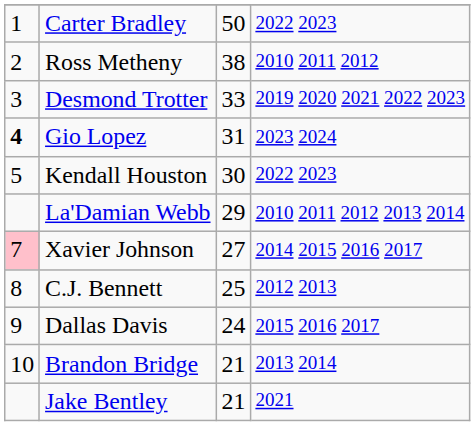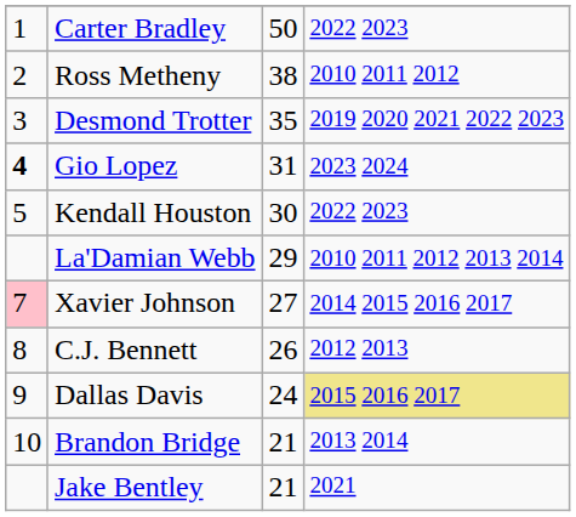 <table class="wikitable">
 <tr>
 </tr>
 <tr>
 <td>1</td>
 <td><a href='#'>Carter Bradley</a></td>
 <td><abbr>50</abbr></td>
 <td style="font-size:80%;"><a href='#'>2022</a> <a href='#'>2023</a></td>
 </tr>
 <tr>
 <td>2</td>
 <td>Ross Metheny</td>
 <td><abbr>38</abbr></td>
 <td style="font-size:80%;"><a href='#'>2010</a> <a href='#'>2011</a> <a href='#'>2012</a></td>
 </tr>
 <tr>
 <td>3</td>
 <td><a href='#'>Desmond Trotter</a></td>
-<td><abbr>33</abbr></td>
+<td><abbr>35</abbr></td>
 <td style="font-size:80%;"><a href='#'>2019</a> <a href='#'>2020</a> <a href='#'>2021</a> <a href='#'>2022</a> <a href='#'>2023</a></td>
 </tr>
 <tr>
 <td><strong>4</strong></td>
 <td><a href='#'>Gio Lopez</a></td>
 <td><abbr>31</abbr></td>
 <td style="font-size:80%;"><a href='#'>2023</a> <a href='#'>2024</a></td>
 </tr>
 <tr>
 <td>5</td>
 <td>Kendall Houston</td>
 <td><abbr>30</abbr></td>
 <td style="font-size:80%;"><a href='#'>2022</a> <a href='#'>2023</a></td>
 </tr>
 <tr>
 <td></td>
 <td><a href='#'>La'Damian Webb</a></td>
 <td><abbr>29</abbr></td>
 <td style="font-size:80%;"><a href='#'>2010</a> <a href='#'>2011</a> <a href='#'>2012</a> <a href='#'>2013</a> <a href='#'>2014</a></td>
 </tr>
 <tr>
 <td style="background: pink;">7</td>
 <td>Xavier Johnson</td>
 <td><abbr>27</abbr></td>
 <td style="font-size:80%;"><a href='#'>2014</a> <a href='#'>2015</a> <a href='#'>2016</a> <a href='#'>2017</a></td>
 </tr>
 <tr>
 <td>8</td>
 <td>C.J. Bennett</td>
-<td><abbr>25</abbr></td>
+<td><abbr>26</abbr></td>
 <td style="font-size:80%;"><a href='#'>2012</a> <a href='#'>2013</a></td>
 </tr>
 <tr>
 <td>9</td>
 <td>Dallas Davis</td>
 <td><abbr>24</abbr></td>
-<td style="font-size:80%;"><a href='#'>2015</a> <a href='#'>2016</a> <a href='#'>2017</a></td>
+<td style="background: khaki; font-size:80%;"><a href='#'>2015</a> <a href='#'>2016</a> <a href='#'>2017</a></td>
 </tr>
 <tr>
 <td>10</td>
 <td><a href='#'>Brandon Bridge</a></td>
 <td><abbr>21</abbr></td>
 <td style="font-size:80%;"><a href='#'>2013</a> <a href='#'>2014</a></td>
 </tr>
 <tr>
 <td></td>
 <td><a href='#'>Jake Bentley</a></td>
 <td><abbr>21</abbr></td>
 <td style="font-size:80%;"><a href='#'>2021</a></td>
 </tr>
 </table>
